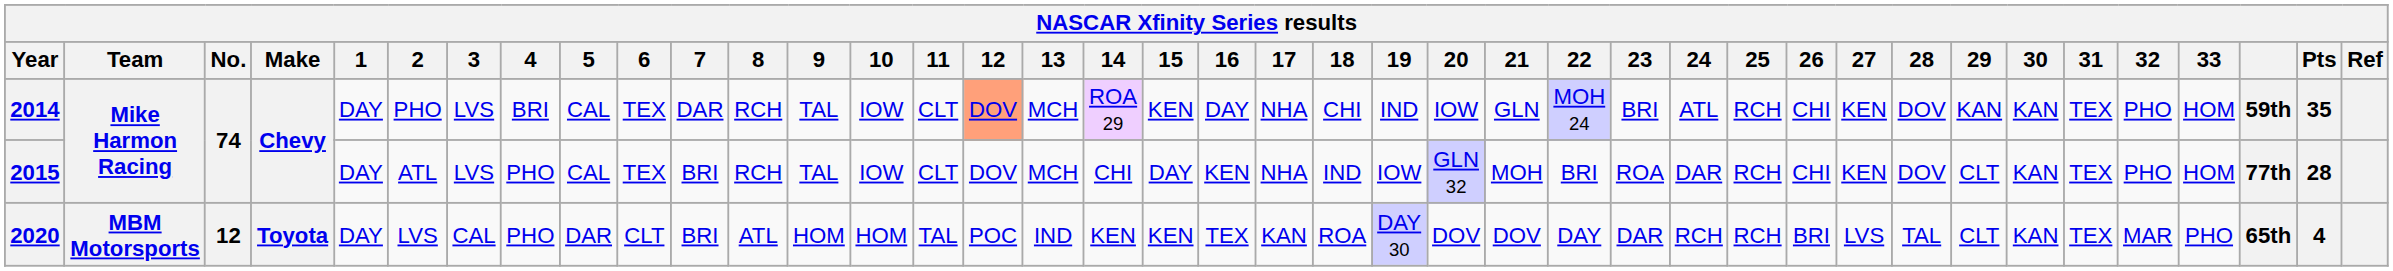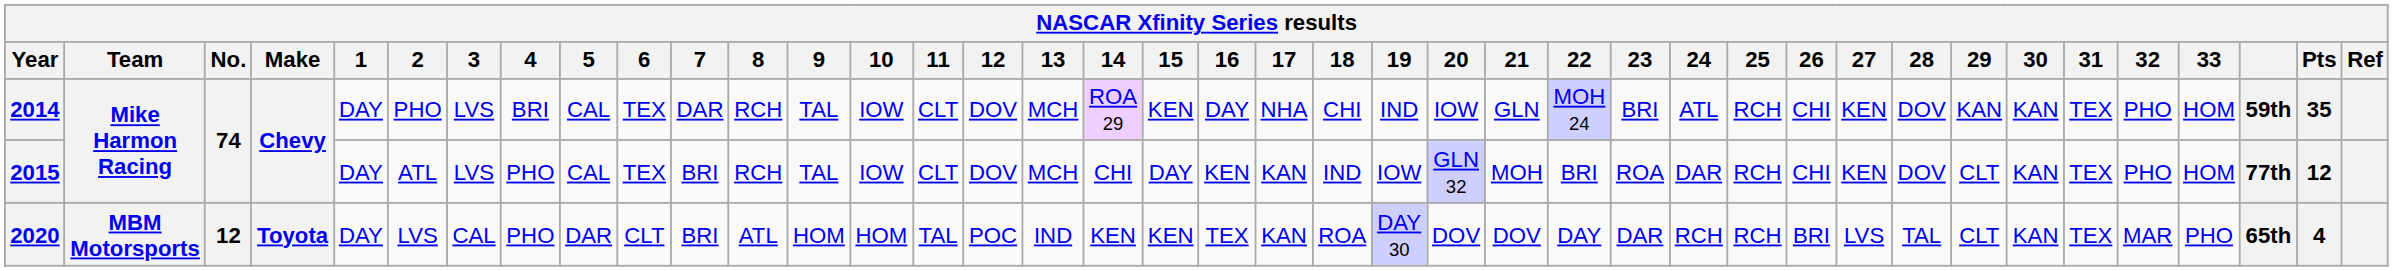 <table class="wikitable" style="text-align:center; font-size:75%">
 <tr>
 <th colspan=42><a href='#'>NASCAR Xfinity Series</a> results</th>
 </tr>
 <tr>
 <th>Year</th>
 <th>Team</th>
 <th>No.</th>
 <th>Make</th>
 <th>1</th>
 <th>2</th>
 <th>3</th>
 <th>4</th>
 <th>5</th>
 <th>6</th>
 <th>7</th>
 <th>8</th>
 <th>9</th>
 <th>10</th>
 <th>11</th>
 <th>12</th>
 <th>13</th>
 <th>14</th>
 <th>15</th>
 <th>16</th>
 <th>17</th>
 <th>18</th>
 <th>19</th>
 <th>20</th>
 <th>21</th>
 <th>22</th>
 <th>23</th>
 <th>24</th>
 <th>25</th>
 <th>26</th>
 <th>27</th>
 <th>28</th>
 <th>29</th>
 <th>30</th>
 <th>31</th>
 <th>32</th>
 <th>33</th>
 <th></th>
 <th>Pts</th>
 <th>Ref</th>
 </tr>
 <tr>
 <th><a href='#'>2014</a></th>
 <th rowspan=2><a href='#'>Mike Harmon Racing</a></th>
 <th rowspan=2>74</th>
 <th rowspan=2><a href='#'>Chevy</a></th>
 <td><a href='#'>DAY</a></td>
 <td><a href='#'>PHO</a></td>
 <td><a href='#'>LVS</a></td>
 <td><a href='#'>BRI</a></td>
 <td><a href='#'>CAL</a></td>
 <td><a href='#'>TEX</a></td>
 <td><a href='#'>DAR</a></td>
 <td><a href='#'>RCH</a></td>
 <td><a href='#'>TAL</a></td>
 <td><a href='#'>IOW</a></td>
 <td><a href='#'>CLT</a></td>
-<td style="background: lightsalmon;"><a href='#'>DOV</a></td>
+<td><a href='#'>DOV</a></td>
 <td><a href='#'>MCH</a></td>
 <td style="background:#EFCFFF;"><a href='#'>ROA</a><br><small>29</small></td>
 <td><a href='#'>KEN</a></td>
 <td><a href='#'>DAY</a></td>
 <td><a href='#'>NHA</a></td>
 <td><a href='#'>CHI</a></td>
 <td><a href='#'>IND</a></td>
 <td><a href='#'>IOW</a></td>
 <td><a href='#'>GLN</a></td>
 <td style="background:#CFCFFF;"><a href='#'>MOH</a><br><small>24</small></td>
 <td><a href='#'>BRI</a></td>
 <td><a href='#'>ATL</a></td>
 <td><a href='#'>RCH</a></td>
 <td><a href='#'>CHI</a></td>
 <td><a href='#'>KEN</a></td>
 <td><a href='#'>DOV</a></td>
 <td><a href='#'>KAN</a></td>
 <td><a href='#'>KAN</a></td>
 <td><a href='#'>TEX</a></td>
 <td><a href='#'>PHO</a></td>
 <td><a href='#'>HOM</a></td>
 <th>59th</th>
 <th>35</th>
 <th></th>
 </tr>
 <tr>
 <th><a href='#'>2015</a></th>
 <td><a href='#'>DAY</a></td>
 <td><a href='#'>ATL</a></td>
 <td><a href='#'>LVS</a></td>
 <td><a href='#'>PHO</a></td>
 <td><a href='#'>CAL</a></td>
 <td><a href='#'>TEX</a></td>
 <td><a href='#'>BRI</a></td>
 <td><a href='#'>RCH</a></td>
 <td><a href='#'>TAL</a></td>
 <td><a href='#'>IOW</a></td>
 <td><a href='#'>CLT</a></td>
 <td><a href='#'>DOV</a></td>
 <td><a href='#'>MCH</a></td>
 <td><a href='#'>CHI</a></td>
 <td><a href='#'>DAY</a></td>
 <td><a href='#'>KEN</a></td>
-<td><a href='#'>NHA</a></td>
+<td><a href='#'>KAN</a></td>
 <td><a href='#'>IND</a></td>
 <td><a href='#'>IOW</a></td>
 <td style="background:#CFCFFF;"><a href='#'>GLN</a><br><small>32</small></td>
 <td><a href='#'>MOH</a></td>
 <td><a href='#'>BRI</a></td>
 <td><a href='#'>ROA</a></td>
 <td><a href='#'>DAR</a></td>
 <td><a href='#'>RCH</a></td>
 <td><a href='#'>CHI</a></td>
 <td><a href='#'>KEN</a></td>
 <td><a href='#'>DOV</a></td>
 <td><a href='#'>CLT</a></td>
 <td><a href='#'>KAN</a></td>
 <td><a href='#'>TEX</a></td>
 <td><a href='#'>PHO</a></td>
 <td><a href='#'>HOM</a></td>
 <th>77th</th>
-<th>28</th>
+<th>12</th>
 <th></th>
 </tr>
 <tr>
 <th><a href='#'>2020</a></th>
 <th><a href='#'>MBM Motorsports</a></th>
 <th>12</th>
 <th><a href='#'>Toyota</a></th>
 <td><a href='#'>DAY</a></td>
 <td><a href='#'>LVS</a></td>
 <td><a href='#'>CAL</a></td>
 <td><a href='#'>PHO</a></td>
 <td><a href='#'>DAR</a></td>
 <td><a href='#'>CLT</a></td>
 <td><a href='#'>BRI</a></td>
 <td><a href='#'>ATL</a></td>
 <td><a href='#'>HOM</a></td>
 <td><a href='#'>HOM</a></td>
 <td><a href='#'>TAL</a></td>
 <td><a href='#'>POC</a></td>
 <td><a href='#'>IND</a></td>
 <td><a href='#'>KEN</a></td>
 <td><a href='#'>KEN</a></td>
 <td><a href='#'>TEX</a></td>
 <td><a href='#'>KAN</a></td>
 <td><a href='#'>ROA</a></td>
 <td style="background:#CFCFFF;"><a href='#'>DAY</a><br><small>30</small></td>
 <td><a href='#'>DOV</a></td>
 <td><a href='#'>DOV</a></td>
 <td><a href='#'>DAY</a></td>
 <td><a href='#'>DAR</a></td>
 <td><a href='#'>RCH</a></td>
 <td><a href='#'>RCH</a></td>
 <td><a href='#'>BRI</a></td>
 <td><a href='#'>LVS</a></td>
 <td><a href='#'>TAL</a></td>
 <td><a href='#'>CLT</a></td>
 <td><a href='#'>KAN</a></td>
 <td><a href='#'>TEX</a></td>
 <td><a href='#'>MAR</a></td>
 <td><a href='#'>PHO</a></td>
 <th>65th</th>
 <th>4</th>
 <th></th>
 </tr>
 </table>
